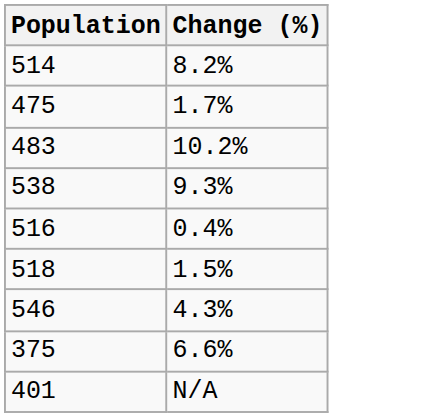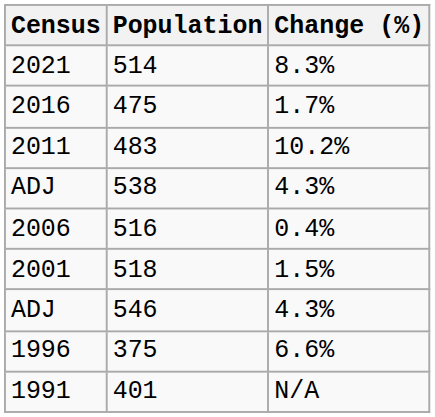 <table class="wikitable">
 <tr>
+<th>Census</th>
 <th>Population</th>
 <th>Change (%)</th>
 </tr>
 <tr>
+<td>2021</td>
 <td>514</td>
-<td> 8.2%</td>
+<td> 8.3%</td>
 </tr>
 <tr>
+<td>2016</td>
 <td>475</td>
 <td> 1.7%</td>
 </tr>
 <tr>
+<td>2011</td>
 <td>483</td>
 <td> 10.2%</td>
 </tr>
 <tr>
+<td>ADJ</td>
 <td>538</td>
-<td> 9.3%</td>
+<td> 4.3%</td>
 </tr>
 <tr>
+<td>2006</td>
 <td>516</td>
 <td> 0.4%</td>
 </tr>
 <tr>
+<td>2001</td>
 <td>518</td>
 <td> 1.5%</td>
 </tr>
 <tr>
+<td>ADJ</td>
 <td>546</td>
 <td> 4.3%</td>
 </tr>
 <tr>
+<td>1996</td>
 <td>375</td>
 <td> 6.6%</td>
 </tr>
 <tr>
+<td>1991</td>
 <td>401</td>
 <td>N/A</td>
 </tr>
 </table>
